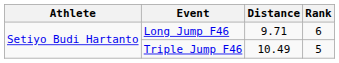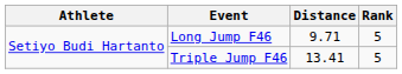 <table class="wikitable">
 <tr>
 <th>Athlete</th>
 <th>Event</th>
 <th>Distance</th>
 <th>Rank</th>
 </tr>
 <tr align=center>
 <td align=left rowspan=2><a href='#'>Setiyo Budi Hartanto</a></td>
 <td align=left><a href='#'>Long Jump F46</a></td>
 <td>9.71</td>
-<td>6</td>
+<td>5</td>
 </tr>
 <tr align=center>
 <td align=left><a href='#'>Triple Jump F46</a></td>
-<td>10.49</td>
+<td>13.41</td>
 <td>5</td>
 </tr>
 </table>
